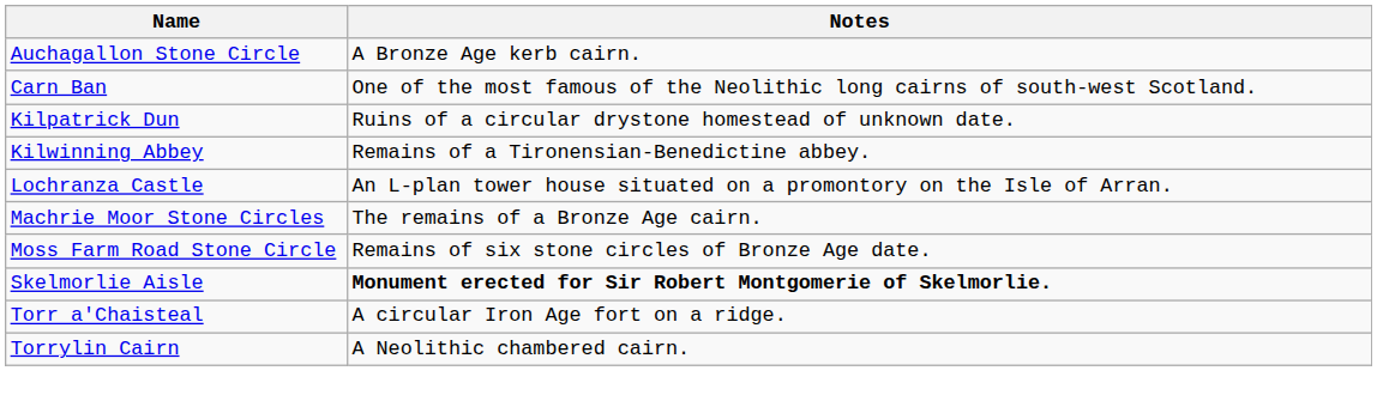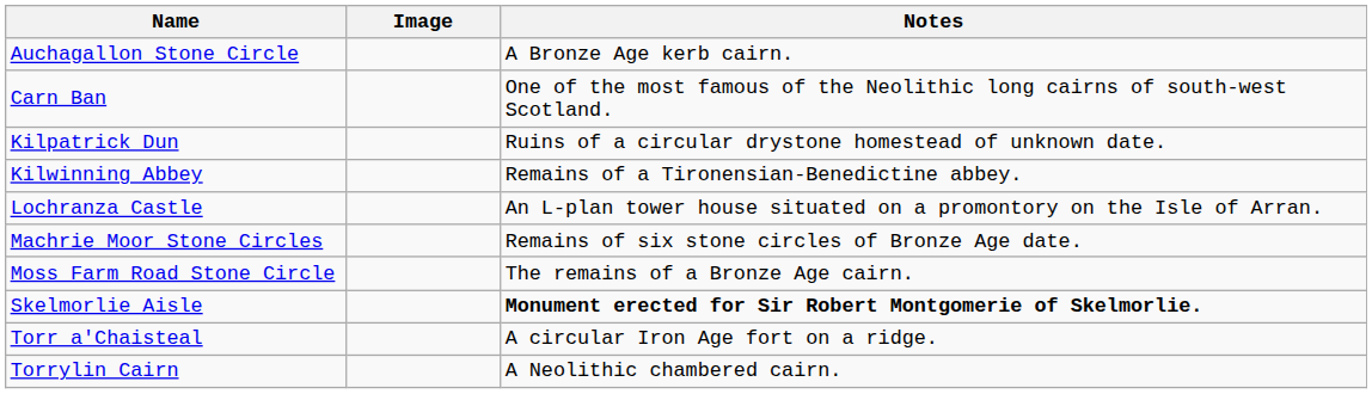 <table class="wikitable" width="100%">
 <tr>
 <th width="25%">Name<br></th>
+<th width="94px">Image</th>
 <th>Notes</th>
 </tr>
 <tr>
 <td><a href='#'>Auchagallon Stone Circle</a></td>
+<td></td>
 <td>A Bronze Age kerb cairn.</td>
 </tr>
 <tr>
 <td><a href='#'>Carn Ban</a></td>
+<td></td>
 <td>One of the most famous of the Neolithic long cairns of south-west Scotland.</td>
 </tr>
 <tr>
 <td><a href='#'>Kilpatrick Dun</a></td>
+<td></td>
 <td>Ruins of a circular drystone homestead of unknown date.</td>
 </tr>
 <tr>
 <td><a href='#'>Kilwinning Abbey</a></td>
+<td></td>
 <td>Remains of a Tironensian-Benedictine abbey.</td>
 </tr>
 <tr>
 <td><a href='#'>Lochranza Castle</a></td>
+<td></td>
 <td>An L-plan tower house situated on a promontory on the Isle of Arran.</td>
 </tr>
 <tr>
 <td><a href='#'>Machrie Moor Stone Circles</a></td>
+<td></td>
+<td>Remains of six stone circles of Bronze Age date.</td>
+</tr>
+<tr>
+<td><a href='#'>Moss Farm Road Stone Circle</a></td>
+<td></td>
 <td>The remains of a Bronze Age cairn.</td>
 </tr>
 <tr>
-<td><a href='#'>Moss Farm Road Stone Circle</a></td>
-<td>Remains of six stone circles of Bronze Age date.</td>
-</tr>
-<tr>
 <td><a href='#'>Skelmorlie Aisle</a></td>
+<td></td>
 <td><strong>Monument erected for Sir Robert Montgomerie of Skelmorlie.</strong></td>
 </tr>
 <tr>
 <td><a href='#'>Torr a'Chaisteal</a></td>
+<td></td>
 <td>A circular Iron Age fort on a ridge.</td>
 </tr>
 <tr>
 <td><a href='#'>Torrylin Cairn</a></td>
+<td></td>
 <td>A Neolithic chambered cairn.</td>
 </tr>
 </table>
